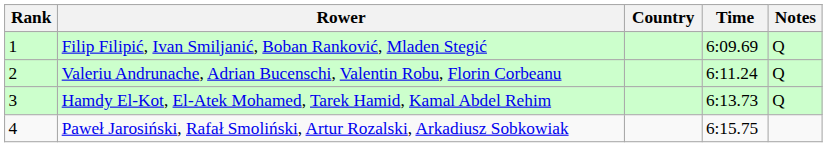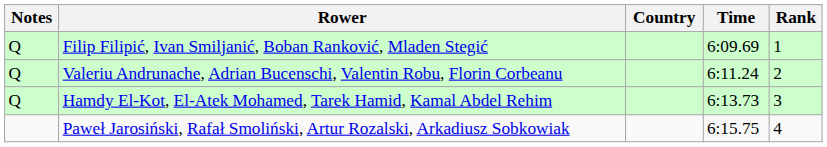 <table class="wikitable sortable" width=60%>
 <tr>
-<th>Rank</th>
+<th>Notes</th>
 <th>Rower</th>
 <th>Country</th>
 <th>Time</th>
-<th>Notes</th>
+<th>Rank</th>
 </tr>
 <tr bgcolor=ccffcc>
-<td>1</td>
+<td>Q</td>
 <td><a href='#'>Filip Filipić</a>, <a href='#'>Ivan Smiljanić</a>, <a href='#'>Boban Ranković</a>, <a href='#'>Mladen Stegić</a></td>
 <td></td>
 <td>6:09.69</td>
-<td>Q</td>
+<td>1</td>
 </tr>
 <tr bgcolor=ccffcc>
-<td>2</td>
+<td>Q</td>
 <td><a href='#'>Valeriu Andrunache</a>, <a href='#'>Adrian Bucenschi</a>, <a href='#'>Valentin Robu</a>, <a href='#'>Florin Corbeanu</a></td>
 <td></td>
 <td>6:11.24</td>
-<td>Q</td>
+<td>2</td>
 </tr>
 <tr bgcolor=ccffcc>
-<td>3</td>
+<td>Q</td>
 <td><a href='#'>Hamdy El-Kot</a>, <a href='#'>El-Atek Mohamed</a>, <a href='#'>Tarek Hamid</a>, <a href='#'>Kamal Abdel Rehim</a></td>
 <td></td>
 <td>6:13.73</td>
-<td>Q</td>
+<td>3</td>
 </tr>
 <tr>
-<td>4</td>
+<td></td>
 <td><a href='#'>Paweł Jarosiński</a>, <a href='#'>Rafał Smoliński</a>, <a href='#'>Artur Rozalski</a>, <a href='#'>Arkadiusz Sobkowiak</a></td>
 <td></td>
 <td>6:15.75</td>
-<td></td>
+<td>4</td>
 </tr>
 </table>
